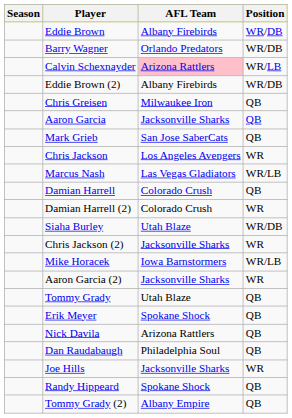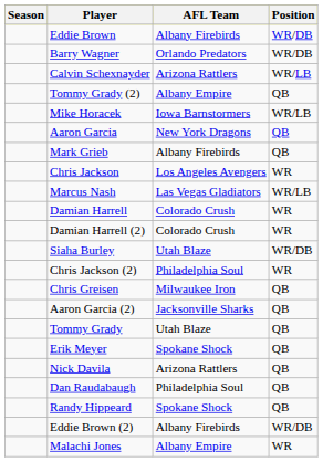 <table class="wikitable">
 <tr bgcolor="#efef">
 <th>Season</th>
 <th>Player</th>
 <th>AFL Team</th>
 <th>Position</th>
 </tr>
 <tr>
 <td align=center></td>
 <td><a href='#'>Eddie Brown</a></td>
 <td><a href='#'>Albany Firebirds</a></td>
 <td><a href='#'>WR</a>/<a href='#'>DB</a></td>
 </tr>
 <tr>
 <td align=center></td>
 <td><a href='#'>Barry Wagner</a></td>
 <td><a href='#'>Orlando Predators</a></td>
 <td>WR/DB</td>
 </tr>
 <tr>
 <td align=center></td>
 <td><a href='#'>Calvin Schexnayder</a></td>
-<td style="background: pink;"><a href='#'>Arizona Rattlers</a></td>
+<td><a href='#'>Arizona Rattlers</a></td>
 <td>WR/<a href='#'>LB</a></td>
 </tr>
 <tr>
 <td align=center></td>
-<td>Eddie Brown (2)</td>
-<td>Albany Firebirds</td>
-<td>WR/DB</td>
-</tr>
-<tr>
-<td align=center></td>
-<td><a href='#'>Chris Greisen</a></td>
-<td><a href='#'>Milwaukee Iron</a></td>
+<td><a href='#'>Tommy Grady</a> (2)</td>
+<td><a href='#'>Albany Empire</a></td>
 <td>QB</td>
 </tr>
 <tr>
 <td align=center></td>
+<td><a href='#'>Mike Horacek</a></td>
+<td><a href='#'>Iowa Barnstormers</a></td>
+<td>WR/LB</td>
+</tr>
+<tr>
+<td align=center></td>
 <td><a href='#'>Aaron Garcia</a></td>
-<td><a href='#'>Jacksonville Sharks</a></td>
+<td><a href='#'>New York Dragons</a></td>
 <td><a href='#'>QB</a></td>
 </tr>
 <tr>
 <td align=center></td>
 <td><a href='#'>Mark Grieb</a></td>
-<td><a href='#'>San Jose SaberCats</a></td>
+<td>Albany Firebirds</td>
 <td>QB</td>
 </tr>
 <tr>
 <td align=center></td>
 <td><a href='#'>Chris Jackson</a></td>
 <td><a href='#'>Los Angeles Avengers</a></td>
 <td>WR</td>
 </tr>
 <tr>
 <td align=center></td>
 <td><a href='#'>Marcus Nash</a></td>
 <td><a href='#'>Las Vegas Gladiators</a></td>
 <td>WR/LB</td>
 </tr>
 <tr>
 <td align=center></td>
 <td><a href='#'>Damian Harrell</a></td>
 <td><a href='#'>Colorado Crush</a></td>
-<td>QB</td>
+<td>WR</td>
 </tr>
 <tr>
 <td align=center></td>
 <td>Damian Harrell (2)</td>
 <td>Colorado Crush</td>
 <td>WR</td>
 </tr>
 <tr>
 <td align=center></td>
 <td><a href='#'>Siaha Burley</a></td>
 <td><a href='#'>Utah Blaze</a></td>
 <td>WR/DB</td>
 </tr>
 <tr>
 <td align=center></td>
 <td>Chris Jackson (2)</td>
-<td><a href='#'>Jacksonville Sharks</a></td>
+<td><a href='#'>Philadelphia Soul</a></td>
 <td>WR</td>
 </tr>
 <tr>
 <td align=center></td>
-<td><a href='#'>Mike Horacek</a></td>
-<td><a href='#'>Iowa Barnstormers</a></td>
-<td>WR/LB</td>
+<td><a href='#'>Chris Greisen</a></td>
+<td><a href='#'>Milwaukee Iron</a></td>
+<td>QB</td>
 </tr>
 <tr>
 <td align=center></td>
 <td>Aaron Garcia (2)</td>
 <td><a href='#'>Jacksonville Sharks</a></td>
-<td>WR</td>
+<td>QB</td>
 </tr>
 <tr>
 <td align=center></td>
 <td><a href='#'>Tommy Grady</a></td>
 <td>Utah Blaze</td>
 <td>QB</td>
 </tr>
 <tr>
 <td align=center></td>
 <td><a href='#'>Erik Meyer</a></td>
 <td><a href='#'>Spokane Shock</a></td>
 <td>QB</td>
 </tr>
 <tr>
 <td align=center></td>
 <td><a href='#'>Nick Davila</a></td>
 <td>Arizona Rattlers</td>
 <td>QB</td>
 </tr>
 <tr>
 <td align=center></td>
 <td><a href='#'>Dan Raudabaugh</a></td>
 <td>Philadelphia Soul</td>
 <td>QB</td>
 </tr>
 <tr>
 <td align=center></td>
-<td><a href='#'>Joe Hills</a></td>
-<td><a href='#'>Jacksonville Sharks</a></td>
-<td>WR</td>
-</tr>
-<tr>
-<td align=center></td>
 <td><a href='#'>Randy Hippeard</a></td>
 <td><a href='#'>Spokane Shock</a></td>
 <td>QB</td>
 </tr>
 <tr>
 <td align=center></td>
-<td><a href='#'>Tommy Grady</a> (2)</td>
+<td>Eddie Brown (2)</td>
+<td>Albany Firebirds</td>
+<td>WR/DB</td>
+</tr>
+<tr>
+<td align=center></td>
+<td><a href='#'>Malachi Jones</a></td>
 <td><a href='#'>Albany Empire</a></td>
-<td>QB</td>
+<td>WR</td>
 </tr>
 </table>
